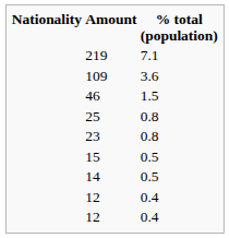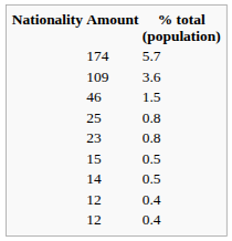 <table class="infobox" style="float:right;">
 <tr \>
 <th>Nationality</th>
 <th>Amount</th>
 <th>% total<br>(population)</th>
 </tr>
 <tr>
 <td></td>
-<td>219</td>
-<td>7.1</td>
+<td>174</td>
+<td>5.7</td>
 </tr>
 <tr>
 <td></td>
 <td>109</td>
 <td>3.6</td>
 </tr>
 <tr>
 <td></td>
 <td>46</td>
 <td>1.5</td>
 </tr>
 <tr>
 <td></td>
 <td>25</td>
 <td>0.8</td>
 </tr>
 <tr>
 <td></td>
 <td>23</td>
 <td>0.8</td>
 </tr>
 <tr>
 <td></td>
 <td>15</td>
 <td>0.5</td>
 </tr>
 <tr>
 <td></td>
 <td>14</td>
 <td>0.5</td>
 </tr>
 <tr>
 <td></td>
 <td>12</td>
 <td>0.4</td>
 </tr>
 <tr>
 <td></td>
 <td>12</td>
 <td>0.4</td>
 </tr>
 <tr>
 </tr>
 </table>
